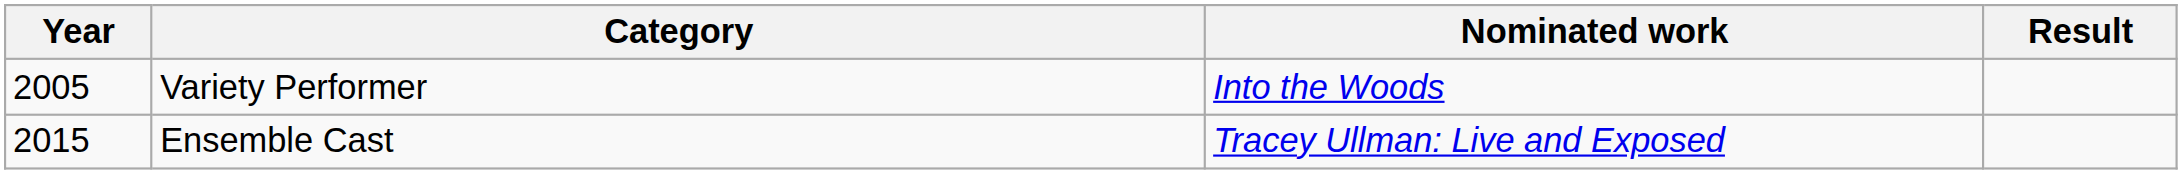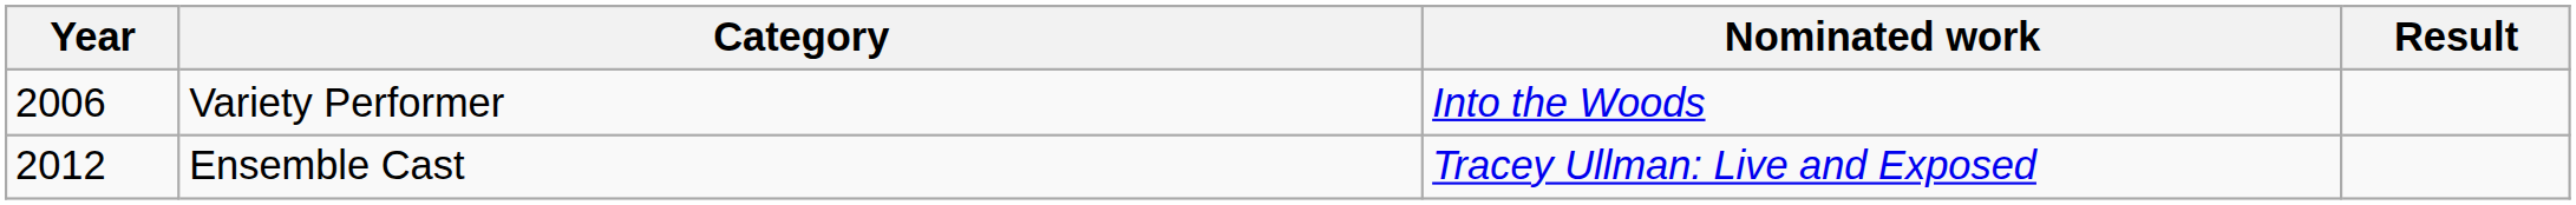 <table width="80%" class="wikitable">
 <tr>
 <th width="10">Year</th>
 <th width="300">Category</th>
 <th width="220">Nominated work</th>
 <th width="30">Result</th>
 </tr>
 <tr>
-<td>2005</td>
+<td>2006</td>
 <td>Variety Performer</td>
 <td><em><a href='#'>Into the Woods</a></em></td>
 <td></td>
 </tr>
 <tr>
-<td>2015</td>
+<td>2012</td>
 <td>Ensemble Cast</td>
 <td><em><a href='#'>Tracey Ullman: Live and Exposed</a></em></td>
 <td></td>
 </tr>
 </table>
